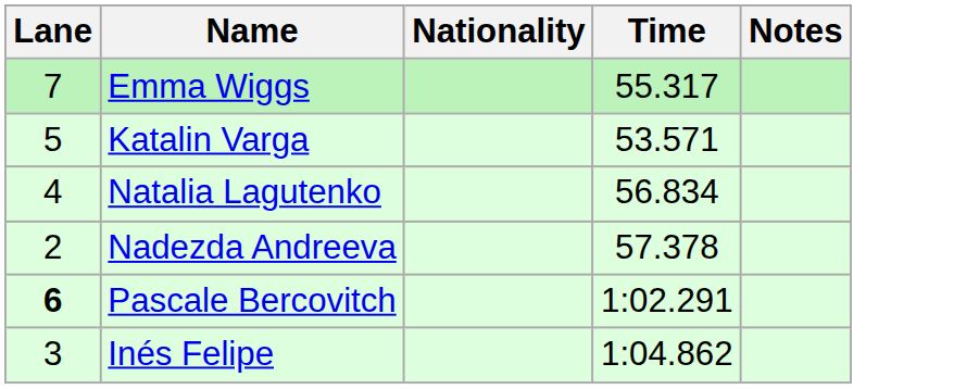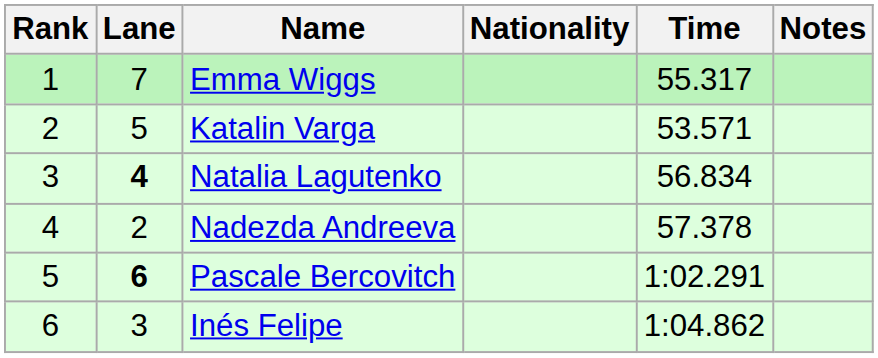 <table class="wikitable" style="text-align:center;">
 <tr>
+<th>Rank</th>
 <th>Lane</th>
 <th>Name</th>
 <th>Nationality</th>
 <th>Time</th>
 <th>Notes</th>
 </tr>
 <tr bgcolor=bbf3bb>
+<td>1</td>
 <td>7</td>
 <td align=left><a href='#'>Emma Wiggs</a></td>
 <td align=left></td>
 <td>55.317</td>
 <td></td>
 </tr>
 <tr bgcolor=ddffdd>
+<td>2</td>
 <td>5</td>
 <td align=left><a href='#'>Katalin Varga</a></td>
 <td align=left></td>
 <td>53.571</td>
 <td></td>
 </tr>
 <tr bgcolor=ddffdd>
-<td>4</td>
+<td>3</td>
+<td><strong>4</strong></td>
 <td align=left><a href='#'>Natalia Lagutenko</a></td>
 <td align=left></td>
 <td>56.834</td>
 <td></td>
 </tr>
 <tr bgcolor=ddffdd>
+<td>4</td>
 <td>2</td>
 <td align=left><a href='#'>Nadezda Andreeva</a></td>
 <td align=left></td>
 <td>57.378</td>
 <td></td>
 </tr>
 <tr bgcolor=ddffdd>
+<td>5</td>
 <td><strong>6</strong></td>
 <td align=left><a href='#'>Pascale Bercovitch</a></td>
 <td align=left></td>
 <td>1:02.291</td>
 <td></td>
 </tr>
 <tr bgcolor=ddffdd>
+<td>6</td>
 <td>3</td>
 <td align=left><a href='#'>Inés Felipe</a></td>
 <td align=left></td>
 <td>1:04.862</td>
 <td></td>
 </tr>
 </table>
